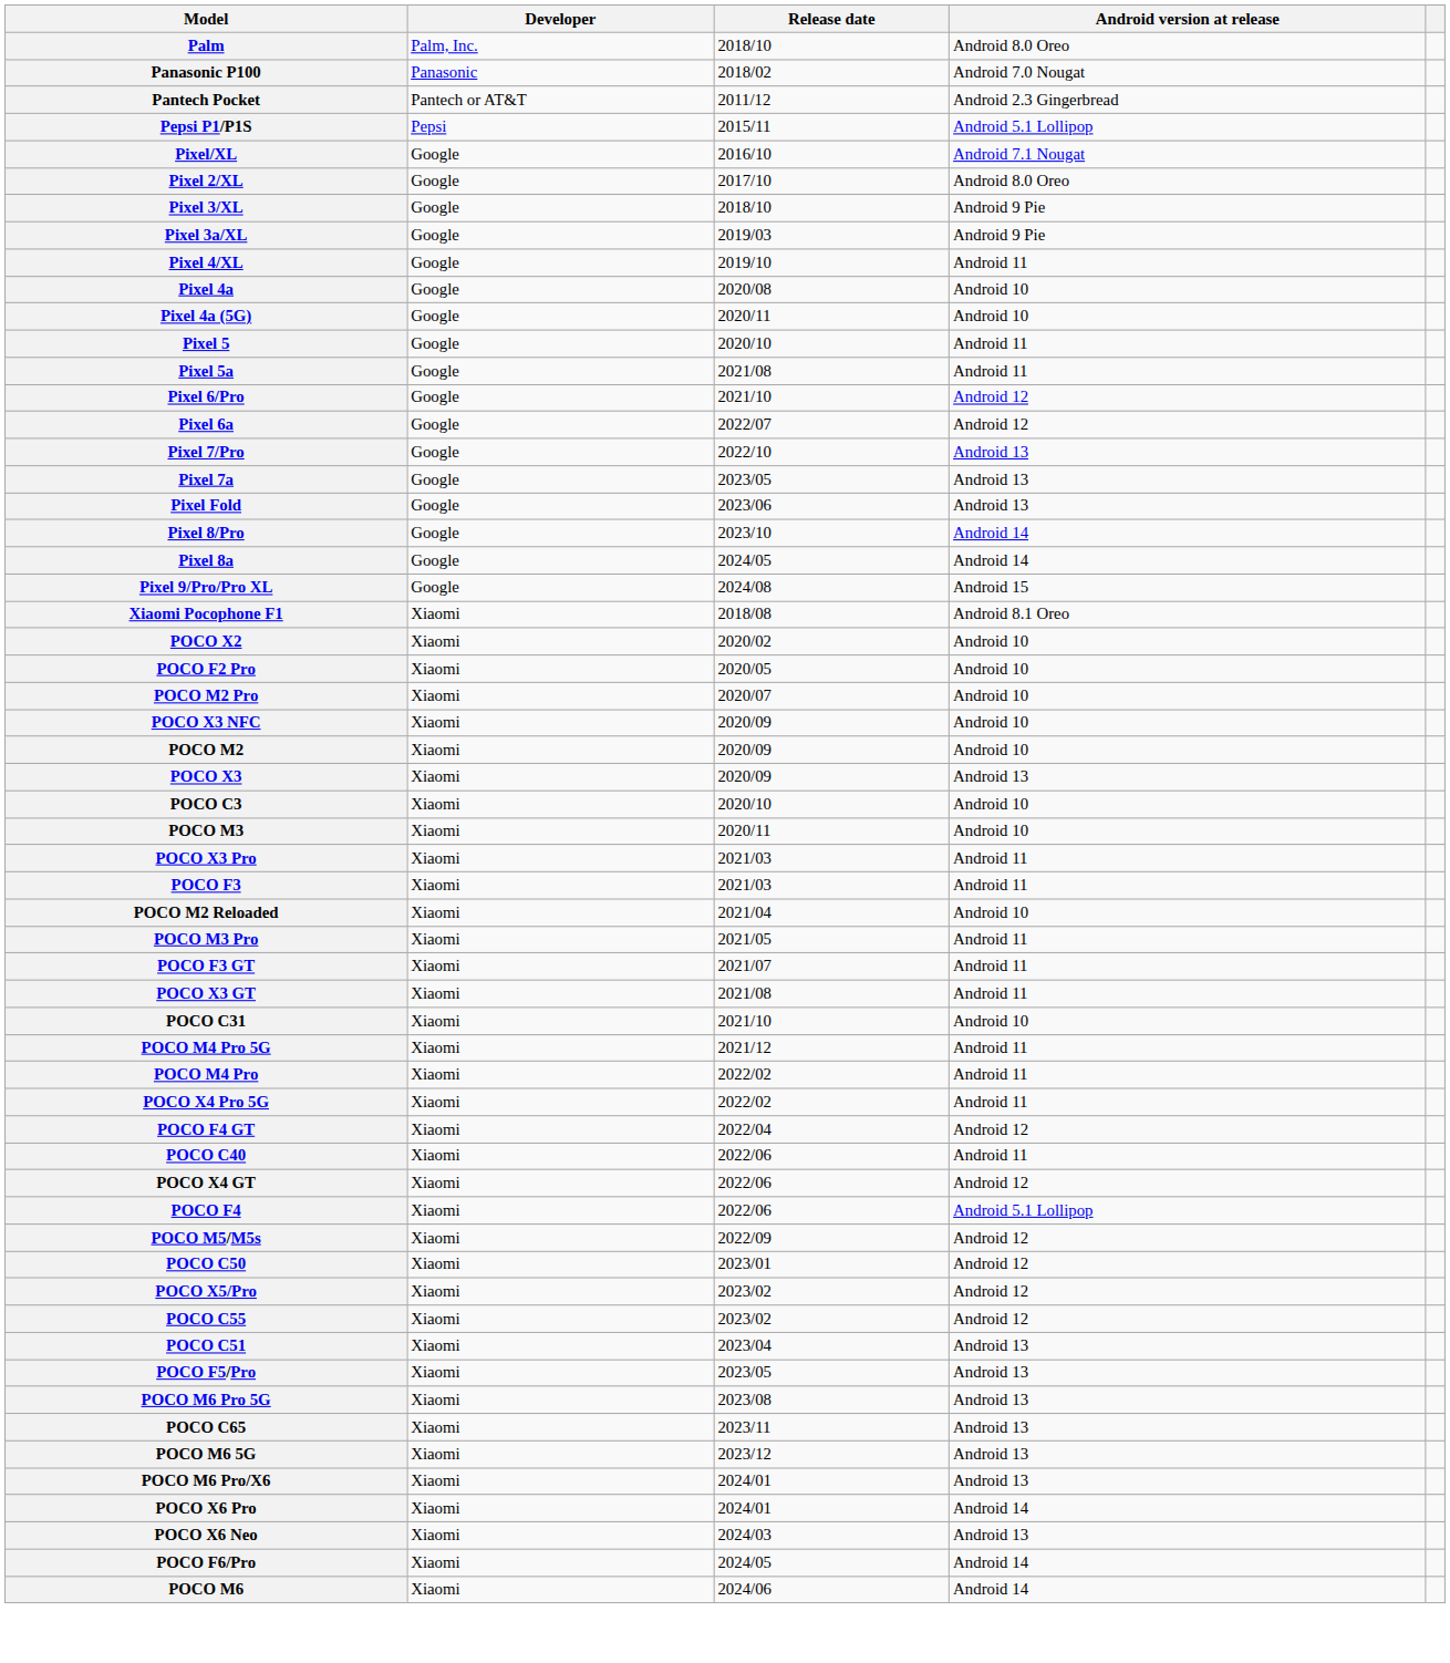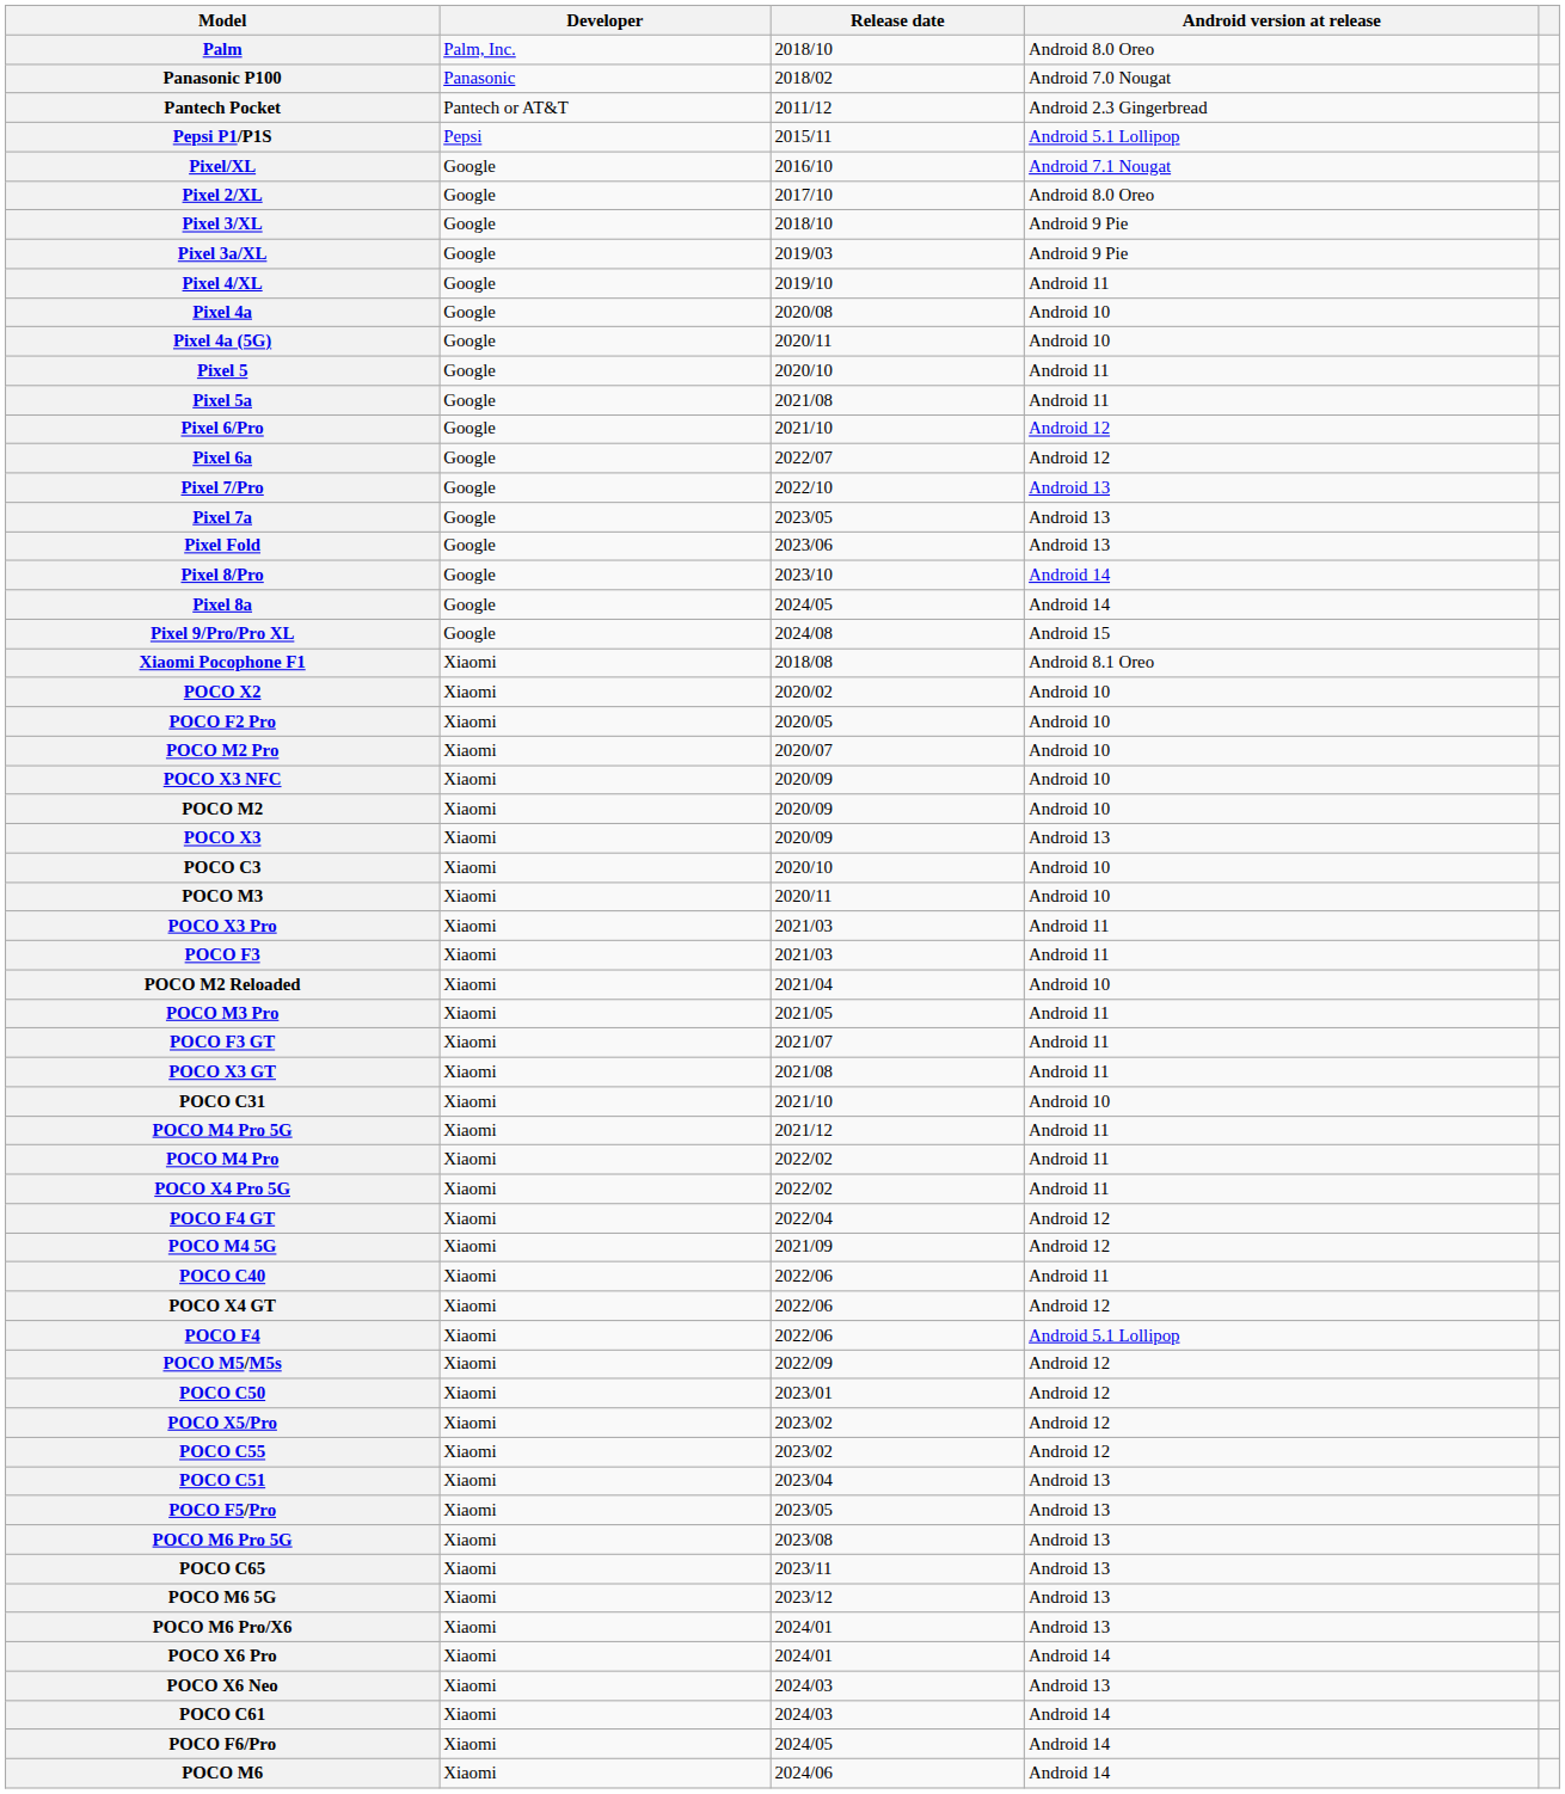 <table class="wikitable sortable plainrowheaders" style="width:100%; font-size:90%;">
 <tr>
 <th scope="col">Model</th>
 <th scope="col">Developer</th>
 <th scope="col">Release date</th>
 <th scope="col">Android version at release</th>
 <th scope="col" class="unsortable"></th>
 </tr>
 <tr>
 <th scope="row"><a href='#'>Palm</a></th>
 <td><a href='#'>Palm, Inc.</a></td>
 <td>2018/10</td>
 <td>Android 8.0 Oreo</td>
 <td></td>
 </tr>
 <tr>
 <th scope="row">Panasonic P100</th>
 <td><a href='#'>Panasonic</a></td>
 <td>2018/02</td>
 <td>Android 7.0 Nougat</td>
 <td></td>
 </tr>
 <tr>
 <th scope="row">Pantech Pocket</th>
 <td>Pantech or AT&T</td>
 <td>2011/12</td>
 <td>Android 2.3 Gingerbread</td>
 <td></td>
 </tr>
 <tr>
 <th scope="row"><a href='#'>Pepsi P1</a>/P1S</th>
 <td><a href='#'>Pepsi</a></td>
 <td>2015/11</td>
 <td><a href='#'>Android 5.1 Lollipop</a></td>
 <td></td>
 </tr>
 <tr>
 <th scope="row"><a href='#'>Pixel/XL</a></th>
 <td>Google</td>
 <td>2016/10</td>
 <td><a href='#'>Android 7.1 Nougat</a></td>
 <td></td>
 </tr>
 <tr>
 <th scope="row"><a href='#'>Pixel 2/XL</a></th>
 <td>Google</td>
 <td>2017/10</td>
 <td>Android 8.0 Oreo</td>
 <td></td>
 </tr>
 <tr>
 <th scope="row"><a href='#'>Pixel 3/XL</a></th>
 <td>Google</td>
 <td>2018/10</td>
 <td>Android 9 Pie</td>
 <td></td>
 </tr>
 <tr>
 <th scope="row"><a href='#'>Pixel 3a/XL</a></th>
 <td>Google</td>
 <td>2019/03</td>
 <td>Android 9 Pie</td>
 <td></td>
 </tr>
 <tr>
 <th scope="row"><a href='#'>Pixel 4/XL</a></th>
 <td>Google</td>
 <td>2019/10</td>
 <td>Android 11</td>
 <td></td>
 </tr>
 <tr>
 <th scope="row"><a href='#'>Pixel 4a</a></th>
 <td>Google</td>
 <td>2020/08</td>
 <td>Android 10</td>
 <td></td>
 </tr>
 <tr>
 <th scope="row"><a href='#'>Pixel 4a (5G)</a></th>
 <td>Google</td>
 <td>2020/11</td>
 <td>Android 10</td>
 <td></td>
 </tr>
 <tr>
 <th scope="row"><a href='#'>Pixel 5</a></th>
 <td>Google</td>
 <td>2020/10</td>
 <td>Android 11</td>
 <td></td>
 </tr>
 <tr>
 <th scope="row"><a href='#'>Pixel 5a</a></th>
 <td>Google</td>
 <td>2021/08</td>
 <td>Android 11</td>
 <td></td>
 </tr>
 <tr>
 <th scope="row"><a href='#'>Pixel 6/Pro</a></th>
 <td>Google</td>
 <td>2021/10</td>
 <td><a href='#'>Android 12</a></td>
 <td></td>
 </tr>
 <tr>
 <th scope="row"><a href='#'>Pixel 6a</a></th>
 <td>Google</td>
 <td>2022/07</td>
 <td>Android 12</td>
 <td></td>
 </tr>
 <tr>
 <th scope="row"><a href='#'>Pixel 7/Pro</a></th>
 <td>Google</td>
 <td>2022/10</td>
 <td><a href='#'>Android 13</a></td>
 <td></td>
 </tr>
 <tr>
 <th scope="row"><a href='#'>Pixel 7a</a></th>
 <td>Google</td>
 <td>2023/05</td>
 <td>Android 13</td>
 <td></td>
 </tr>
 <tr>
 <th scope="row"><a href='#'>Pixel Fold</a></th>
 <td>Google</td>
 <td>2023/06</td>
 <td>Android 13</td>
 <td></td>
 </tr>
 <tr>
 <th scope="row"><a href='#'>Pixel 8/Pro</a></th>
 <td>Google</td>
 <td>2023/10</td>
 <td><a href='#'>Android 14</a></td>
 <td></td>
 </tr>
 <tr>
 <th scope="row"><a href='#'>Pixel 8a</a></th>
 <td>Google</td>
 <td>2024/05</td>
 <td>Android 14</td>
 <td></td>
 </tr>
 <tr>
 <th scope="row"><a href='#'>Pixel 9/Pro/Pro XL</a></th>
 <td>Google</td>
 <td>2024/08</td>
 <td>Android 15</td>
 <td></td>
 </tr>
 <tr>
 <th scope="row"><a href='#'>Xiaomi Pocophone F1</a></th>
 <td>Xiaomi</td>
 <td>2018/08</td>
 <td>Android 8.1 Oreo</td>
 <td></td>
 </tr>
 <tr>
 <th scope="row"><a href='#'>POCO X2</a></th>
 <td>Xiaomi</td>
 <td>2020/02</td>
 <td>Android 10</td>
 <td></td>
 </tr>
 <tr>
 <th scope="row"><a href='#'>POCO F2 Pro</a></th>
 <td>Xiaomi</td>
 <td>2020/05</td>
 <td>Android 10</td>
 <td></td>
 </tr>
 <tr>
 <th scope="row"><a href='#'>POCO M2 Pro</a></th>
 <td>Xiaomi</td>
 <td>2020/07</td>
 <td>Android 10</td>
 <td></td>
 </tr>
 <tr>
 <th scope="row"><a href='#'>POCO X3 NFC</a></th>
 <td>Xiaomi</td>
 <td>2020/09</td>
 <td>Android 10</td>
 <td></td>
 </tr>
 <tr>
 <th scope="row">POCO M2</th>
 <td>Xiaomi</td>
 <td>2020/09</td>
 <td>Android 10</td>
 <td></td>
 </tr>
 <tr>
 <th scope="row"><a href='#'>POCO X3</a></th>
 <td>Xiaomi</td>
 <td>2020/09</td>
 <td>Android 13</td>
 <td></td>
 </tr>
 <tr>
 <th scope="row">POCO C3</th>
 <td>Xiaomi</td>
 <td>2020/10</td>
 <td>Android 10</td>
 <td></td>
 </tr>
 <tr>
 <th scope="row">POCO M3</th>
 <td>Xiaomi</td>
 <td>2020/11</td>
 <td>Android 10</td>
 <td></td>
 </tr>
 <tr>
 <th scope="row"><a href='#'>POCO X3 Pro</a></th>
 <td>Xiaomi</td>
 <td>2021/03</td>
 <td>Android 11</td>
 <td></td>
 </tr>
 <tr>
 <th scope="row"><a href='#'>POCO F3</a></th>
 <td>Xiaomi</td>
 <td>2021/03</td>
 <td>Android 11</td>
 <td></td>
 </tr>
 <tr>
 <th scope="row">POCO M2 Reloaded</th>
 <td>Xiaomi</td>
 <td>2021/04</td>
 <td>Android 10</td>
 <td></td>
 </tr>
 <tr>
 <th scope="row"><a href='#'>POCO M3 Pro</a></th>
 <td>Xiaomi</td>
 <td>2021/05</td>
 <td>Android 11</td>
 <td></td>
 </tr>
 <tr>
 <th scope="row"><a href='#'>POCO F3 GT</a></th>
 <td>Xiaomi</td>
 <td>2021/07</td>
 <td>Android 11</td>
 <td></td>
 </tr>
 <tr>
 <th scope="row"><a href='#'>POCO X3 GT</a></th>
 <td>Xiaomi</td>
 <td>2021/08</td>
 <td>Android 11</td>
 <td></td>
 </tr>
 <tr>
 <th scope="row">POCO C31</th>
 <td>Xiaomi</td>
 <td>2021/10</td>
 <td>Android 10</td>
 <td></td>
 </tr>
 <tr>
 <th scope="row"><a href='#'>POCO M4 Pro 5G</a></th>
 <td>Xiaomi</td>
 <td>2021/12</td>
 <td>Android 11</td>
 <td></td>
 </tr>
 <tr>
 <th scope="row"><a href='#'>POCO M4 Pro</a></th>
 <td>Xiaomi</td>
 <td>2022/02</td>
 <td>Android 11</td>
 <td></td>
 </tr>
 <tr>
 <th scope="row"><a href='#'>POCO X4 Pro 5G</a></th>
 <td>Xiaomi</td>
 <td>2022/02</td>
 <td>Android 11</td>
 <td></td>
 </tr>
 <tr>
 <th scope="row"><a href='#'>POCO F4 GT</a></th>
 <td>Xiaomi</td>
 <td>2022/04</td>
 <td>Android 12</td>
 <td></td>
 </tr>
 <tr>
+<th scope="row"><a href='#'>POCO M4 5G</a></th>
+<td>Xiaomi</td>
+<td>2021/09</td>
+<td>Android 12</td>
+<td></td>
+</tr>
+<tr>
 <th scope="row"><a href='#'>POCO C40</a></th>
 <td>Xiaomi</td>
 <td>2022/06</td>
 <td>Android 11</td>
 <td></td>
 </tr>
 <tr>
 <th scope="row">POCO X4 GT</th>
 <td>Xiaomi</td>
 <td>2022/06</td>
 <td>Android 12</td>
 <td></td>
 </tr>
 <tr>
 <th scope="row"><a href='#'>POCO F4</a></th>
 <td>Xiaomi</td>
 <td>2022/06</td>
 <td><a href='#'>Android 5.1 Lollipop</a></td>
 <td></td>
 </tr>
 <tr>
 <th scope="row"><a href='#'>POCO M5</a>/<a href='#'>M5s</a></th>
 <td>Xiaomi</td>
 <td>2022/09</td>
 <td>Android 12</td>
 <td></td>
 </tr>
 <tr>
 <th scope="row"><a href='#'>POCO C50</a></th>
 <td>Xiaomi</td>
 <td>2023/01</td>
 <td>Android 12</td>
 <td></td>
 </tr>
 <tr>
 <th scope="row"><a href='#'>POCO X5/Pro</a></th>
 <td>Xiaomi</td>
 <td>2023/02</td>
 <td>Android 12</td>
 <td></td>
 </tr>
 <tr>
 <th scope="row"><a href='#'>POCO C55</a></th>
 <td>Xiaomi</td>
 <td>2023/02</td>
 <td>Android 12</td>
 <td></td>
 </tr>
 <tr>
 <th scope="row"><a href='#'>POCO C51</a></th>
 <td>Xiaomi</td>
 <td>2023/04</td>
 <td>Android 13</td>
 <td></td>
 </tr>
 <tr>
 <th scope="row"><a href='#'>POCO F5</a>/<a href='#'>Pro</a></th>
 <td>Xiaomi</td>
 <td>2023/05</td>
 <td>Android 13</td>
 <td></td>
 </tr>
 <tr>
 <th scope="row"><a href='#'>POCO M6 Pro 5G</a></th>
 <td>Xiaomi</td>
 <td>2023/08</td>
 <td>Android 13</td>
 <td></td>
 </tr>
 <tr>
 <th scope="row">POCO C65</th>
 <td>Xiaomi</td>
 <td>2023/11</td>
 <td>Android 13</td>
 <td></td>
 </tr>
 <tr>
 <th scope="row">POCO M6 5G</th>
 <td>Xiaomi</td>
 <td>2023/12</td>
 <td>Android 13</td>
 <td></td>
 </tr>
 <tr>
 <th scope="row">POCO M6 Pro/X6</th>
 <td>Xiaomi</td>
 <td>2024/01</td>
 <td>Android 13</td>
 <td></td>
 </tr>
 <tr>
 <th scope="row">POCO X6 Pro</th>
 <td>Xiaomi</td>
 <td>2024/01</td>
 <td>Android 14</td>
 <td></td>
 </tr>
 <tr>
 <th scope="row">POCO X6 Neo</th>
 <td>Xiaomi</td>
 <td>2024/03</td>
 <td>Android 13</td>
 <td></td>
 </tr>
 <tr>
+<th scope="row">POCO C61</th>
+<td>Xiaomi</td>
+<td>2024/03</td>
+<td>Android 14</td>
+<td></td>
+</tr>
+<tr>
 <th scope="row">POCO F6/Pro</th>
 <td>Xiaomi</td>
 <td>2024/05</td>
 <td>Android 14</td>
 <td></td>
 </tr>
 <tr>
 <th scope="row">POCO M6</th>
 <td>Xiaomi</td>
 <td>2024/06</td>
 <td>Android 14</td>
 <td></td>
 </tr>
 </table>
